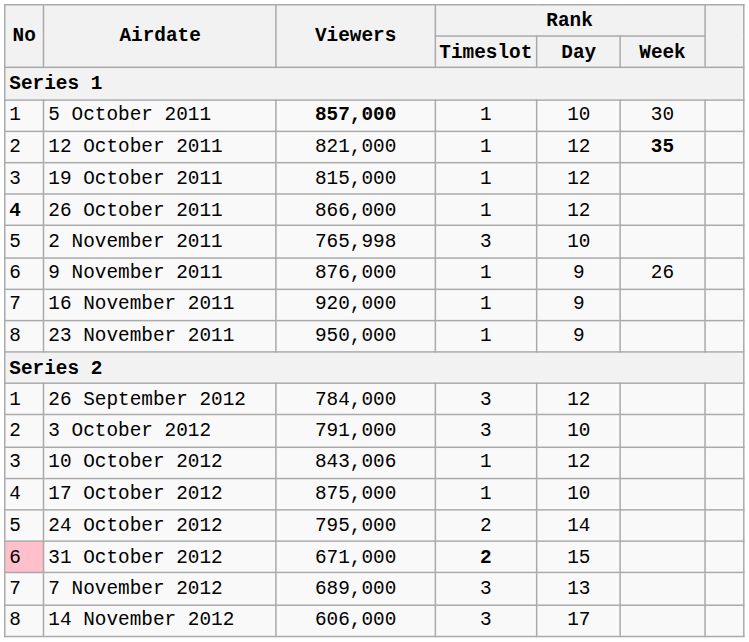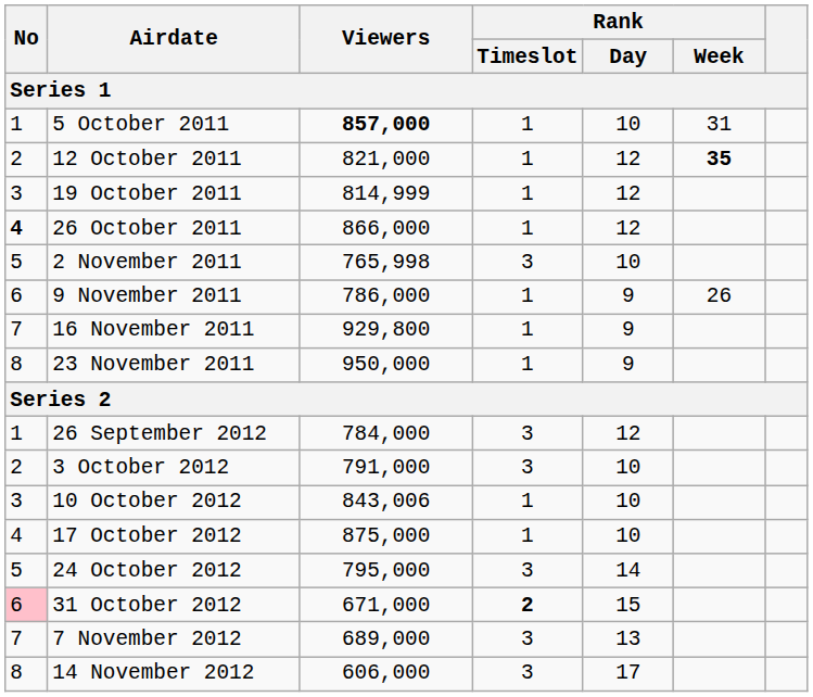 <table class="wikitable">
 <tr>
 <th style="width:20px" rowspan="2">No</th>
 <th style="width:150px" rowspan="2">Airdate</th>
 <th style="width:100px" rowspan="2">Viewers</th>
 <th style="width:150px" colspan="3">Rank</th>
 <th style="width:20px; text-align:center" rowspan="2"></th>
 </tr>
 <tr>
 <th style="width:50px">Timeslot</th>
 <th style="width:50px">Day</th>
 <th style="width:50px">Week</th>
 </tr>
 <tr>
 <th colspan="7" style="text-align:left;">Series 1</th>
 </tr>
 <tr>
 <td>1</td>
 <td>5 October 2011</td>
 <td style="text-align:center"><strong>857,000</strong></td>
 <td style="text-align:center">1</td>
 <td style="text-align:center">10</td>
-<td style="text-align:center">30</td>
+<td style="text-align:center">31</td>
 <td></td>
 </tr>
 <tr>
 <td>2</td>
 <td>12 October 2011</td>
 <td style="text-align:center">821,000</td>
 <td style="text-align:center">1</td>
 <td style="text-align:center">12</td>
 <td style="text-align:center"><strong>35</strong></td>
 <td></td>
 </tr>
 <tr>
 <td>3</td>
 <td>19 October 2011</td>
-<td style="text-align:center">815,000</td>
+<td style="text-align:center">814,999</td>
 <td style="text-align:center">1</td>
 <td style="text-align:center">12</td>
 <td></td>
 <td></td>
 </tr>
 <tr>
 <td><strong>4</strong></td>
 <td>26 October 2011</td>
 <td style="text-align:center">866,000</td>
 <td style="text-align:center">1</td>
 <td style="text-align:center">12</td>
 <td></td>
 <td></td>
 </tr>
 <tr>
 <td>5</td>
 <td>2 November 2011</td>
 <td style="text-align:center">765,998</td>
 <td style="text-align:center">3</td>
 <td style="text-align:center">10</td>
 <td></td>
 <td></td>
 </tr>
 <tr>
 <td>6</td>
 <td>9 November 2011</td>
-<td style="text-align:center">876,000</td>
+<td style="text-align:center">786,000</td>
 <td style="text-align:center">1</td>
 <td style="text-align:center">9</td>
 <td style="text-align:center">26</td>
 <td></td>
 </tr>
 <tr>
 <td>7</td>
 <td>16 November 2011</td>
-<td style="text-align:center">920,000</td>
+<td style="text-align:center">929,800</td>
 <td style="text-align:center">1</td>
 <td style="text-align:center">9</td>
 <td></td>
 <td></td>
 </tr>
 <tr>
 <td>8</td>
 <td>23 November 2011</td>
 <td style="text-align:center">950,000</td>
 <td style="text-align:center">1</td>
 <td style="text-align:center">9</td>
 <td></td>
 <td></td>
 </tr>
 <tr>
 <th colspan="7" style="text-align:left;">Series 2</th>
 </tr>
 <tr>
 <td>1</td>
 <td>26 September 2012</td>
 <td style="text-align:center">784,000</td>
 <td style="text-align:center">3</td>
 <td style="text-align:center">12</td>
 <td></td>
 <td></td>
 </tr>
 <tr>
 <td>2</td>
 <td>3 October 2012</td>
 <td style="text-align:center">791,000</td>
 <td style="text-align:center">3</td>
 <td style="text-align:center">10</td>
 <td></td>
 <td></td>
 </tr>
 <tr>
 <td>3</td>
 <td>10 October 2012</td>
 <td style="text-align:center">843,006</td>
 <td style="text-align:center">1</td>
-<td style="text-align:center">12</td>
+<td style="text-align:center">10</td>
 <td></td>
 <td></td>
 </tr>
 <tr>
 <td>4</td>
 <td>17 October 2012</td>
 <td style="text-align:center">875,000</td>
 <td style="text-align:center">1</td>
 <td style="text-align:center">10</td>
 <td></td>
 <td></td>
 </tr>
 <tr>
 <td>5</td>
 <td>24 October 2012</td>
 <td style="text-align:center">795,000</td>
-<td style="text-align:center">2</td>
+<td style="text-align:center">3</td>
 <td style="text-align:center">14</td>
 <td></td>
 <td></td>
 </tr>
 <tr>
 <td style="background: pink;">6</td>
 <td>31 October 2012</td>
 <td style="text-align:center">671,000</td>
 <td style="text-align:center"><strong>2</strong></td>
 <td style="text-align:center">15</td>
 <td></td>
 <td></td>
 </tr>
 <tr>
 <td>7</td>
 <td>7 November 2012</td>
 <td style="text-align:center">689,000</td>
 <td style="text-align:center">3</td>
 <td style="text-align:center">13</td>
 <td></td>
 <td></td>
 </tr>
 <tr>
 <td>8</td>
 <td>14 November 2012</td>
 <td style="text-align:center">606,000</td>
 <td style="text-align:center">3</td>
 <td style="text-align:center">17</td>
 <td></td>
 <td></td>
 </tr>
 </table>
